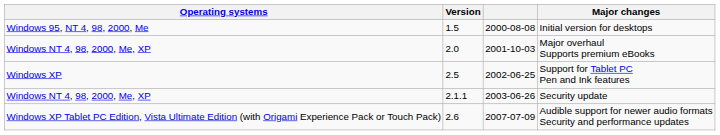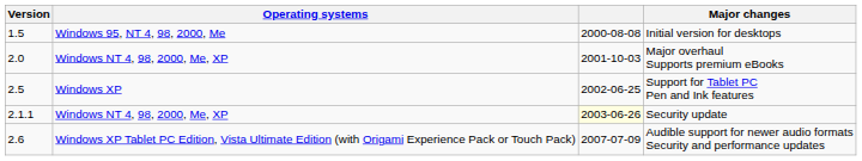 <table class="wikitable">
 <tr>
+<th>Version</th>
 <th><a href='#'>Operating systems</a></th>
-<th>Version</th>
 <th></th>
 <th>Major changes</th>
 </tr>
 <tr>
+<td>1.5</td>
 <td><a href='#'>Windows 95</a>, <a href='#'>NT 4</a>, <a href='#'>98</a>, <a href='#'>2000</a>, <a href='#'>Me</a></td>
-<td>1.5</td>
 <td>2000-08-08</td>
 <td>Initial version for desktops</td>
 </tr>
 <tr>
+<td>2.0</td>
 <td><a href='#'>Windows NT 4</a>, <a href='#'>98</a>, <a href='#'>2000</a>, <a href='#'>Me</a>, <a href='#'>XP</a></td>
-<td>2.0</td>
 <td>2001-10-03</td>
 <td>Major overhaul<br>Supports premium eBooks</td>
 </tr>
 <tr>
+<td>2.5</td>
 <td><a href='#'>Windows XP</a></td>
-<td>2.5</td>
 <td>2002-06-25</td>
 <td>Support for <a href='#'>Tablet PC</a><br>Pen and Ink features</td>
 </tr>
 <tr>
+<td>2.1.1</td>
 <td><a href='#'>Windows NT 4</a>, <a href='#'>98</a>, <a href='#'>2000</a>, <a href='#'>Me</a>, <a href='#'>XP</a></td>
-<td>2.1.1</td>
-<td>2003-06-26</td>
+<td style="background: lightyellow;">2003-06-26</td>
 <td>Security update</td>
 </tr>
 <tr>
+<td>2.6</td>
 <td><a href='#'>Windows XP Tablet PC Edition</a>, <a href='#'>Vista Ultimate Edition</a>  (with <a href='#'>Origami</a> Experience Pack or Touch Pack)</td>
-<td>2.6</td>
 <td>2007-07-09</td>
 <td>Audible support for newer audio formats<br>Security and performance updates</td>
 </tr>
 </table>
